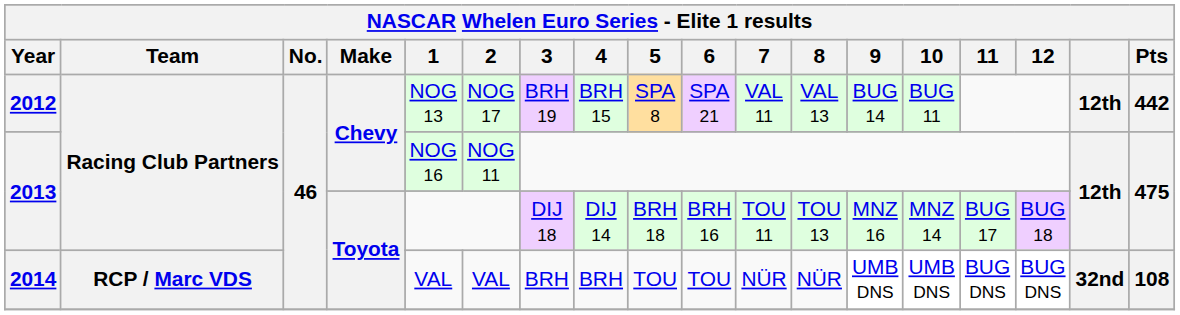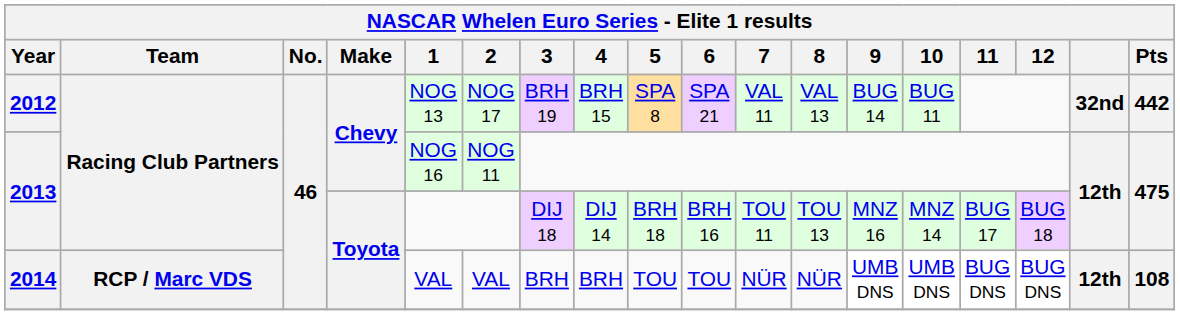 <table class="wikitable" style="text-align:center; font-size:75%">
 <tr>
 <th colspan=21><a href='#'>NASCAR</a> <a href='#'>Whelen Euro Series</a> - Elite 1 results</th>
 </tr>
 <tr>
 <th>Year</th>
 <th>Team</th>
 <th>No.</th>
 <th>Make</th>
 <th>1</th>
 <th>2</th>
 <th>3</th>
 <th>4</th>
 <th>5</th>
 <th>6</th>
 <th>7</th>
 <th>8</th>
 <th>9</th>
 <th>10</th>
 <th>11</th>
 <th>12</th>
 <th></th>
 <th>Pts</th>
 </tr>
 <tr>
 <th><a href='#'>2012</a></th>
 <th rowspan=3>Racing Club Partners</th>
 <th rowspan=4>46</th>
 <th rowspan=2><a href='#'>Chevy</a></th>
 <td style="background-color:#DFFFDF"><a href='#'>NOG</a><br><small>13</small></td>
 <td style="background-color:#DFFFDF"><a href='#'>NOG</a><br><small>17</small></td>
 <td style="background-color:#EFCFFF"><a href='#'>BRH</a><br><small>19</small></td>
 <td style="background-color:#DFFFDF"><a href='#'>BRH</a><br><small>15</small></td>
 <td style="background-color:#FFDF9F"><a href='#'>SPA</a><br><small>8</small></td>
 <td style="background-color:#EFCFFF"><a href='#'>SPA</a><br><small>21</small></td>
 <td style="background-color:#DFFFDF"><a href='#'>VAL</a><br><small>11</small></td>
 <td style="background-color:#DFFFDF"><a href='#'>VAL</a><br><small>13</small></td>
 <td style="background-color:#DFFFDF"><a href='#'>BUG</a><br><small>14</small></td>
 <td style="background-color:#DFFFDF"><a href='#'>BUG</a><br><small>11</small></td>
 <td colspan=2></td>
-<th>12th</th>
+<th>32nd</th>
 <th>442</th>
 </tr>
 <tr>
 <th rowspan=2><a href='#'>2013</a></th>
 <td style="background:#DFFFDF"><a href='#'>NOG</a><br><small>16</small></td>
 <td style="background:#DFFFDF"><a href='#'>NOG</a><br><small>11</small></td>
 <td colspan=10></td>
 <th rowspan=2>12th</th>
 <th rowspan=2>475</th>
 </tr>
 <tr>
 <th rowspan=2><a href='#'>Toyota</a></th>
 <td colspan=2></td>
 <td style="background:#EFCFFF"><a href='#'>DIJ</a><br><small>18</small></td>
 <td style="background:#DFFFDF"><a href='#'>DIJ</a><br><small>14</small></td>
 <td style="background:#DFFFDF"><a href='#'>BRH</a><br><small>18</small></td>
 <td style="background:#DFFFDF"><a href='#'>BRH</a><br><small>16</small></td>
 <td style="background:#DFFFDF"><a href='#'>TOU</a><br><small>11</small></td>
 <td style="background:#DFFFDF"><a href='#'>TOU</a><br><small>13</small></td>
 <td style="background:#DFFFDF"><a href='#'>MNZ</a><br><small>16</small></td>
 <td style="background:#DFFFDF"><a href='#'>MNZ</a><br><small>14</small></td>
 <td style="background:#DFFFDF"><a href='#'>BUG</a><br><small>17</small></td>
 <td style="background:#EFCFFF"><a href='#'>BUG</a><br><small>18</small></td>
 </tr>
 <tr>
 <th><a href='#'>2014</a></th>
 <th>RCP / <a href='#'>Marc VDS</a></th>
 <td><a href='#'>VAL</a><br></td>
 <td><a href='#'>VAL</a><br></td>
 <td><a href='#'>BRH</a><br></td>
 <td><a href='#'>BRH</a><br></td>
 <td><a href='#'>TOU</a><br></td>
 <td><a href='#'>TOU</a><br></td>
 <td><a href='#'>NÜR</a><br></td>
 <td><a href='#'>NÜR</a><br></td>
 <td style="background:#FFFFFF;"><a href='#'>UMB</a><br><small>DNS</small></td>
 <td style="background:#FFFFFF;"><a href='#'>UMB</a><br><small>DNS</small></td>
 <td style="background:#FFFFFF;"><a href='#'>BUG</a><br><small>DNS</small></td>
 <td style="background:#FFFFFF;"><a href='#'>BUG</a><br><small>DNS</small></td>
-<th>32nd</th>
+<th>12th</th>
 <th>108</th>
 </tr>
 <tr>
 </tr>
 </table>
